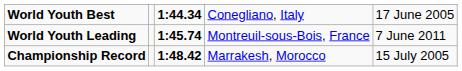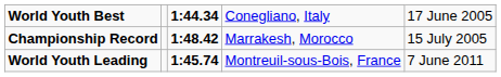 <table class="wikitable">
 <tr>
 <td><strong>World Youth Best</strong></td>
 <td></td>
 <td><strong>1:44.34</strong></td>
 <td><a href='#'>Conegliano</a>, <a href='#'>Italy</a></td>
 <td>17 June 2005</td>
 </tr>
 <tr>
+<td><strong>Championship Record</strong></td>
+<td></td>
+<td><strong>1:48.42</strong></td>
+<td><a href='#'>Marrakesh</a>, <a href='#'>Morocco</a></td>
+<td>15 July 2005</td>
+</tr>
+<tr>
 <td><strong>World Youth Leading</strong></td>
 <td></td>
 <td><strong>1:45.74</strong></td>
 <td><a href='#'>Montreuil-sous-Bois</a>, <a href='#'>France</a></td>
 <td>7 June 2011</td>
 </tr>
-<tr>
-<td><strong>Championship Record</strong></td>
-<td></td>
-<td><strong>1:48.42</strong></td>
-<td><a href='#'>Marrakesh</a>, <a href='#'>Morocco</a></td>
-<td>15 July 2005</td>
-</tr>
 </table>
